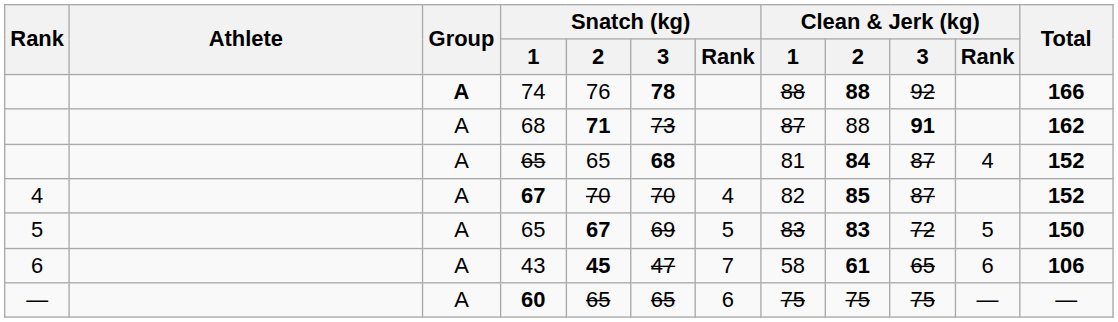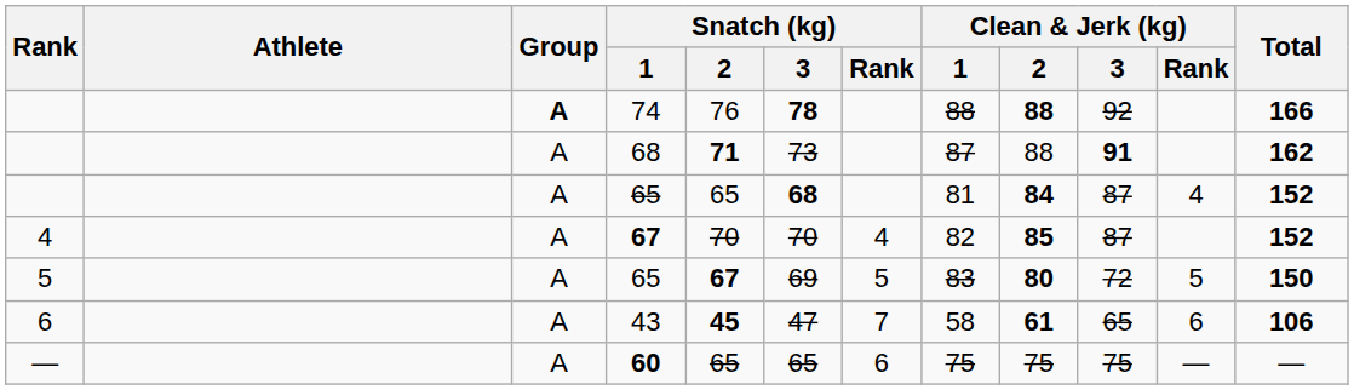 <table class = "wikitable" style="text-align:center;">
 <tr>
 <th rowspan=2 width=40>Rank</th>
 <th rowspan=2 width=250>Athlete</th>
 <th rowspan=2 width=50>Group</th>
 <th colspan=4>Snatch (kg)</th>
 <th colspan=4>Clean & Jerk (kg)</th>
 <th rowspan=2 width=60>Total</th>
 </tr>
 <tr>
 <th width=40>1</th>
 <th width=40>2</th>
 <th width=40>3</th>
 <th width=40>Rank</th>
 <th width=40>1</th>
 <th width=40>2</th>
 <th width=40>3</th>
 <th width=40>Rank</th>
 </tr>
 <tr>
 <td></td>
 <td align=left></td>
 <td><strong>A</strong></td>
 <td>74</td>
 <td>76</td>
 <td><strong>78</strong></td>
 <td></td>
 <td><s>88</s></td>
 <td><strong>88</strong></td>
 <td><s>92</s></td>
 <td></td>
 <td><strong>166</strong></td>
 </tr>
 <tr>
 <td></td>
 <td align=left></td>
 <td>A</td>
 <td>68</td>
 <td><strong>71</strong></td>
 <td><s>73</s></td>
 <td></td>
 <td><s>87</s></td>
 <td>88</td>
 <td><strong>91</strong></td>
 <td></td>
 <td><strong>162</strong></td>
 </tr>
 <tr>
 <td></td>
 <td align=left></td>
 <td>A</td>
 <td><s>65</s></td>
 <td>65</td>
 <td><strong>68</strong></td>
 <td></td>
 <td>81</td>
 <td><strong>84</strong></td>
 <td><s>87</s></td>
 <td>4</td>
 <td><strong>152</strong></td>
 </tr>
 <tr>
 <td>4</td>
 <td align=left></td>
 <td>A</td>
 <td><strong>67</strong></td>
 <td><s>70</s></td>
 <td><s>70</s></td>
 <td>4</td>
 <td>82</td>
 <td><strong>85</strong></td>
 <td><s>87</s></td>
 <td></td>
 <td><strong>152</strong></td>
 </tr>
 <tr>
 <td>5</td>
 <td align=left></td>
 <td>A</td>
 <td>65</td>
 <td><strong>67</strong></td>
 <td><s>69</s></td>
 <td>5</td>
 <td><s>83</s></td>
-<td><strong>83</strong></td>
+<td><strong>80</strong></td>
 <td><s>72</s></td>
 <td>5</td>
 <td><strong>150</strong></td>
 </tr>
 <tr>
 <td>6</td>
 <td align=left></td>
 <td>A</td>
 <td>43</td>
 <td><strong>45</strong></td>
 <td><s>47</s></td>
 <td>7</td>
 <td>58</td>
 <td><strong>61</strong></td>
 <td><s>65</s></td>
 <td>6</td>
 <td><strong>106</strong></td>
 </tr>
 <tr>
 <td>—</td>
 <td align=left></td>
 <td>A</td>
 <td><strong>60</strong></td>
 <td><s>65</s></td>
 <td><s>65</s></td>
 <td>6</td>
 <td><s>75</s></td>
 <td><s>75</s></td>
 <td><s>75</s></td>
 <td>—</td>
 <td>—</td>
 </tr>
 </table>
